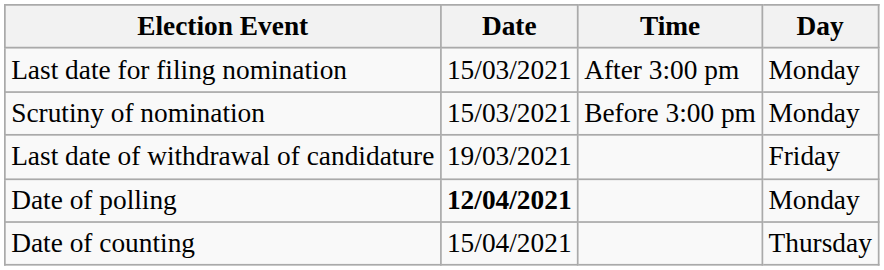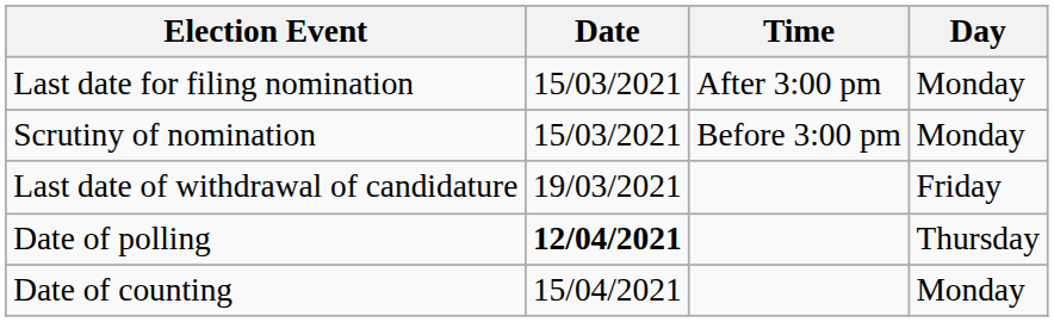 <table class="wikitable sortable" font-size:95%;">
 <tr bgcolor="#CCCCCC" align="center">
 <th scope="col">Election Event</th>
 <th scope="col">Date</th>
 <th scope="col">Time</th>
 <th scope="col">Day</th>
 </tr>
 <tr --->
 <td>Last date for filing nomination</td>
 <td>15/03/2021</td>
 <td>After 3:00 pm</td>
 <td>Monday</td>
 </tr>
 <tr>
 <td>Scrutiny of nomination</td>
 <td>15/03/2021</td>
 <td>Before 3:00 pm</td>
 <td>Monday</td>
 </tr>
 <tr>
 <td>Last date of withdrawal of candidature</td>
 <td>19/03/2021</td>
 <td></td>
 <td>Friday</td>
 </tr>
 <tr>
 <td>Date of polling</td>
 <td><strong>12/04/2021</strong></td>
 <td></td>
-<td>Monday</td>
+<td>Thursday</td>
 </tr>
 <tr>
 <td>Date of counting</td>
 <td>15/04/2021</td>
 <td></td>
-<td>Thursday</td>
+<td>Monday</td>
 </tr>
 </table>
